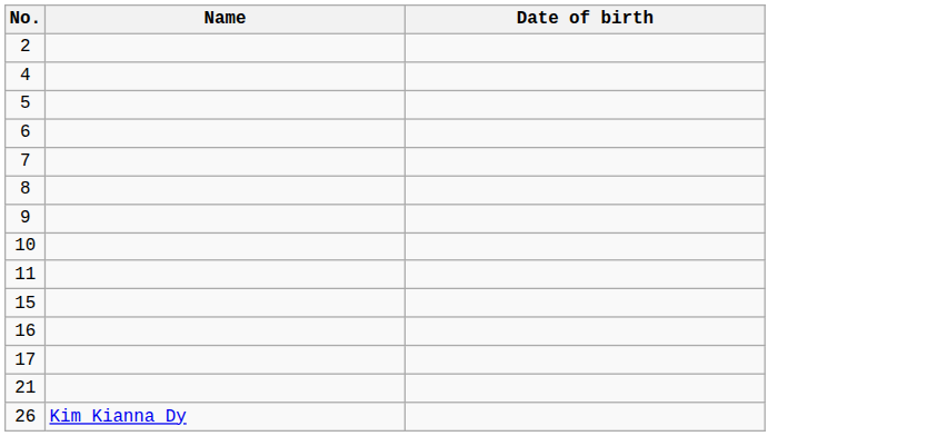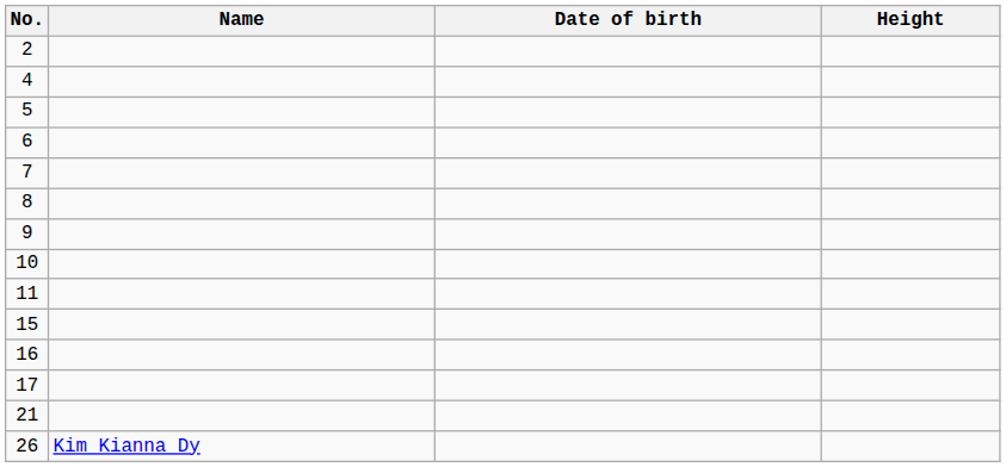 <table class="wikitable sortable" style="font-size:95%; text-align:center;">
 <tr>
 <th>No.</th>
 <th style="width:20em">Name</th>
 <th style="width:20em">Date of birth</th>
+<th style="width:9em">Height</th>
 </tr>
 <tr align=center>
 <td>2</td>
 <td align=left>  </td>
 <td align=right></td>
+<td></td>
 </tr>
 <tr align=center>
 <td>4</td>
 <td align=left>  </td>
 <td align=right></td>
+<td></td>
 </tr>
 <tr align=center>
 <td>5</td>
 <td align=left>  </td>
 <td align=right></td>
+<td></td>
 </tr>
 <tr align=center>
 <td>6</td>
 <td align=left> </td>
 <td align=right></td>
+<td></td>
 </tr>
 <tr align=center>
 <td>7</td>
 <td align=left> </td>
 <td align=right></td>
+<td></td>
 </tr>
 <tr align=center>
 <td>8</td>
 <td align=left> </td>
 <td align=right></td>
+<td></td>
 </tr>
 <tr align=center>
 <td>9</td>
 <td align=left> </td>
 <td align=right></td>
+<td></td>
 </tr>
 <tr align=center>
 <td>10</td>
 <td align=left> </td>
 <td align=right></td>
+<td></td>
 </tr>
 <tr align=center>
 <td>11</td>
 <td align=left> </td>
 <td align=right></td>
+<td></td>
 </tr>
 <tr align=center>
 <td>15</td>
 <td align=left> </td>
 <td align=right></td>
+<td></td>
 </tr>
 <tr align=center>
 <td>16</td>
 <td align=left> </td>
 <td align=right></td>
+<td></td>
 </tr>
 <tr align=center>
 <td>17</td>
 <td align=left> </td>
 <td align=right></td>
+<td></td>
 </tr>
 <tr align=center>
 <td>21</td>
 <td align=left> </td>
 <td align=right></td>
+<td></td>
 </tr>
 <tr align=center>
 <td>26</td>
 <td align=left> <a href='#'>Kim Kianna Dy</a></td>
 <td align=right></td>
+<td></td>
 </tr>
 </table>
